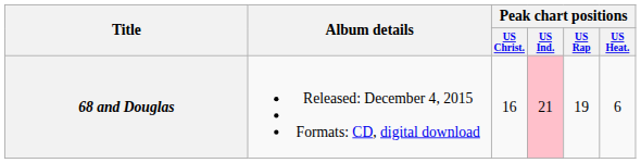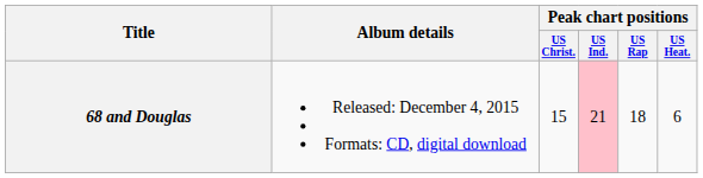 <table class="wikitable plainrowheaders" style="text-align:center;">
 <tr>
 <th scope="col" rowspan="2" style="width:16em;">Title</th>
 <th scope="col" rowspan="2" style="width:16em;">Album details</th>
 <th scope="col" colspan="4">Peak chart positions</th>
 </tr>
 <tr>
 <th style="width:3em; font-size:70%"><a href='#'>US<br>Christ.</a><br></th>
 <th style="width:3em; font-size:70%"><a href='#'>US<br>Ind.</a><br></th>
 <th style="width:3em; font-size:70%"><a href='#'>US<br>Rap</a><br></th>
 <th style="width:3em; font-size:70%"><a href='#'>US<br>Heat.</a><br></th>
 </tr>
 <tr>
 <th scope="row"><em>68 and Douglas</em></th>
 <td><br><ul><li>Released: December 4, 2015</li><li></li><li>Formats: <a href='#'>CD</a>, <a href='#'>digital download</a></li></ul></td>
-<td>16</td>
+<td>15</td>
 <td style="background: pink;">21</td>
-<td>19</td>
+<td>18</td>
 <td>6</td>
 </tr>
 </table>
